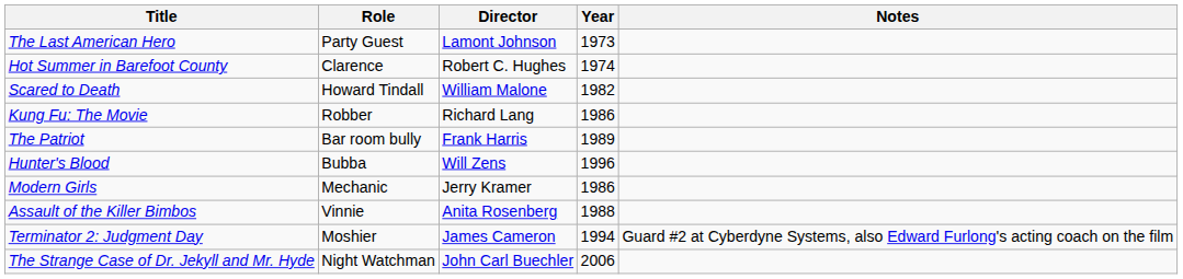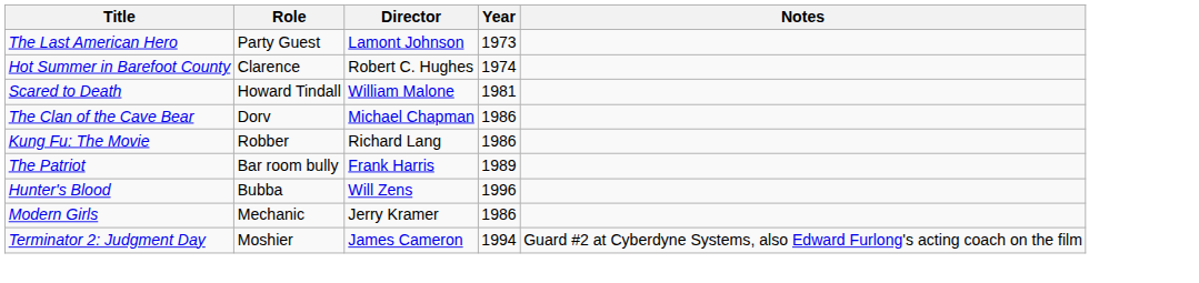 <table class="wikitable sortable">
 <tr>
 <th>Title</th>
 <th>Role</th>
 <th>Director</th>
 <th>Year</th>
 <th>Notes</th>
 </tr>
 <tr>
 <td><em><a href='#'>The Last American Hero</a></em></td>
 <td>Party Guest</td>
 <td><a href='#'>Lamont Johnson</a></td>
 <td>1973</td>
 <td></td>
 </tr>
 <tr>
 <td><em><a href='#'>Hot Summer in Barefoot County</a></em></td>
 <td>Clarence</td>
 <td>Robert C. Hughes</td>
 <td>1974</td>
 <td></td>
 </tr>
 <tr>
 <td><em><a href='#'>Scared to Death</a></em></td>
 <td>Howard Tindall</td>
 <td><a href='#'>William Malone</a></td>
-<td>1982</td>
+<td>1981</td>
+<td></td>
+</tr>
+<tr>
+<td><em><a href='#'>The Clan of the Cave Bear</a></em></td>
+<td>Dorv</td>
+<td><a href='#'>Michael Chapman</a></td>
+<td>1986</td>
 <td></td>
 </tr>
 <tr>
 <td><em><a href='#'>Kung Fu: The Movie</a></em></td>
 <td>Robber</td>
 <td>Richard Lang</td>
 <td>1986</td>
 <td></td>
 </tr>
 <tr>
 <td><em><a href='#'>The Patriot</a></em></td>
 <td>Bar room bully</td>
 <td><a href='#'>Frank Harris</a></td>
 <td>1989</td>
 <td></td>
 </tr>
 <tr>
 <td><em><a href='#'>Hunter's Blood</a></em></td>
 <td>Bubba</td>
 <td><a href='#'>Will Zens</a></td>
 <td>1996</td>
 <td></td>
 </tr>
 <tr>
 <td><em><a href='#'>Modern Girls</a></em></td>
 <td>Mechanic</td>
 <td>Jerry Kramer</td>
 <td>1986</td>
 <td></td>
 </tr>
 <tr>
-<td><em><a href='#'>Assault of the Killer Bimbos</a></em></td>
-<td>Vinnie</td>
-<td><a href='#'>Anita Rosenberg</a></td>
-<td>1988</td>
-<td></td>
-</tr>
-<tr>
 <td><em><a href='#'>Terminator 2: Judgment Day</a></em></td>
 <td>Moshier</td>
 <td><a href='#'>James Cameron</a></td>
 <td>1994</td>
 <td>Guard #2 at Cyberdyne Systems, also <a href='#'>Edward Furlong</a>'s acting coach on the film</td>
 </tr>
-<tr>
-<td><em><a href='#'>The Strange Case of Dr. Jekyll and Mr. Hyde</a></em></td>
-<td>Night Watchman</td>
-<td><a href='#'>John Carl Buechler</a></td>
-<td>2006</td>
-<td></td>
-</tr>
 </table>
